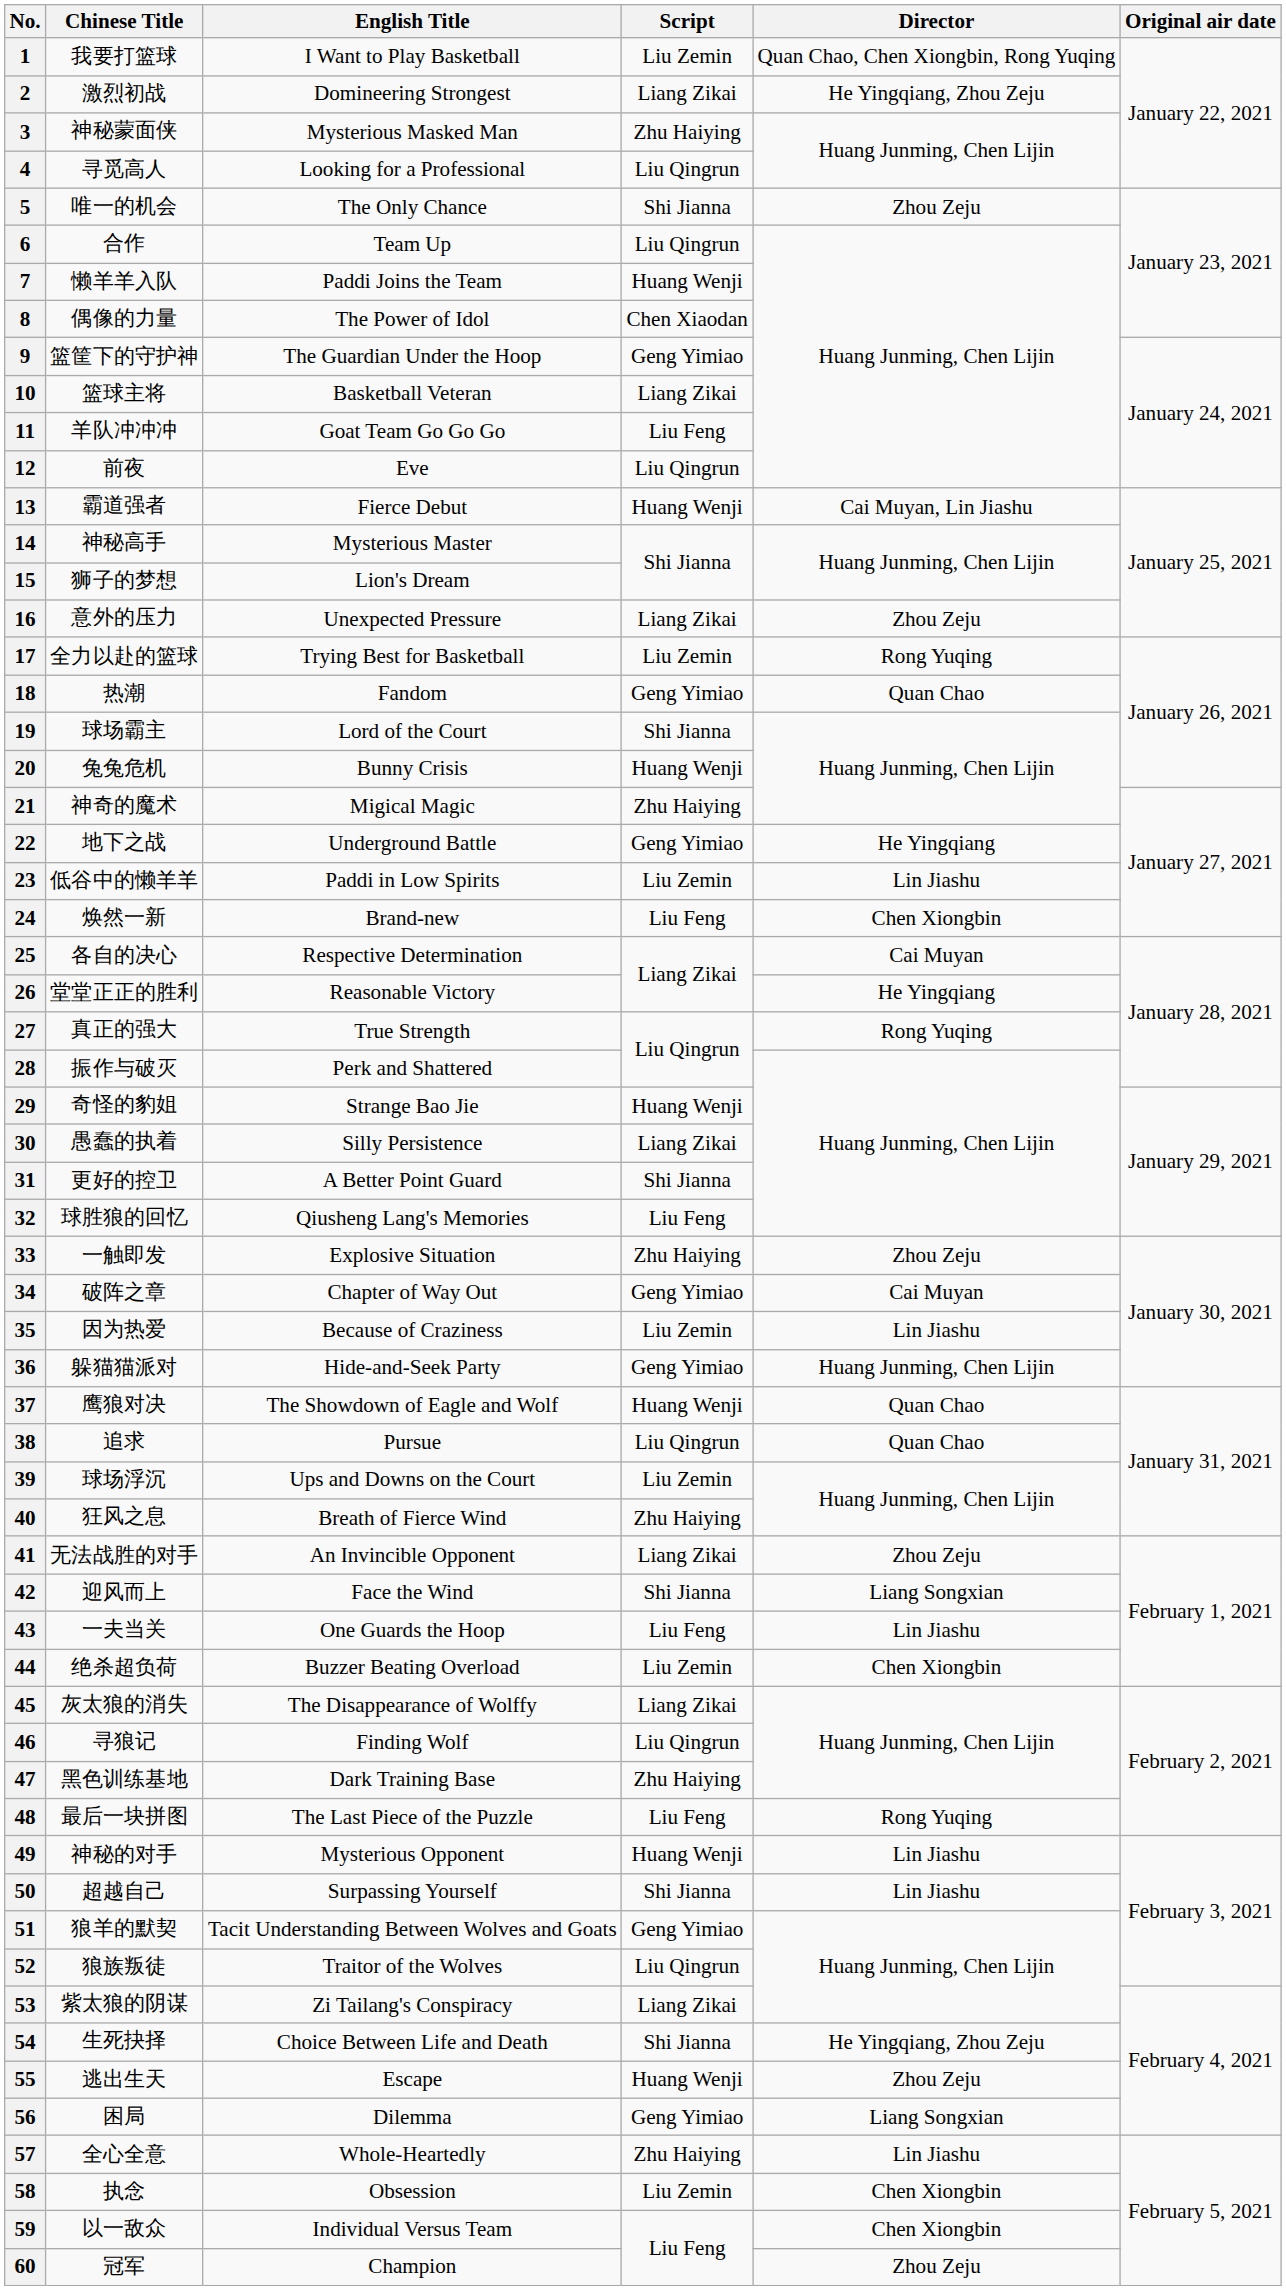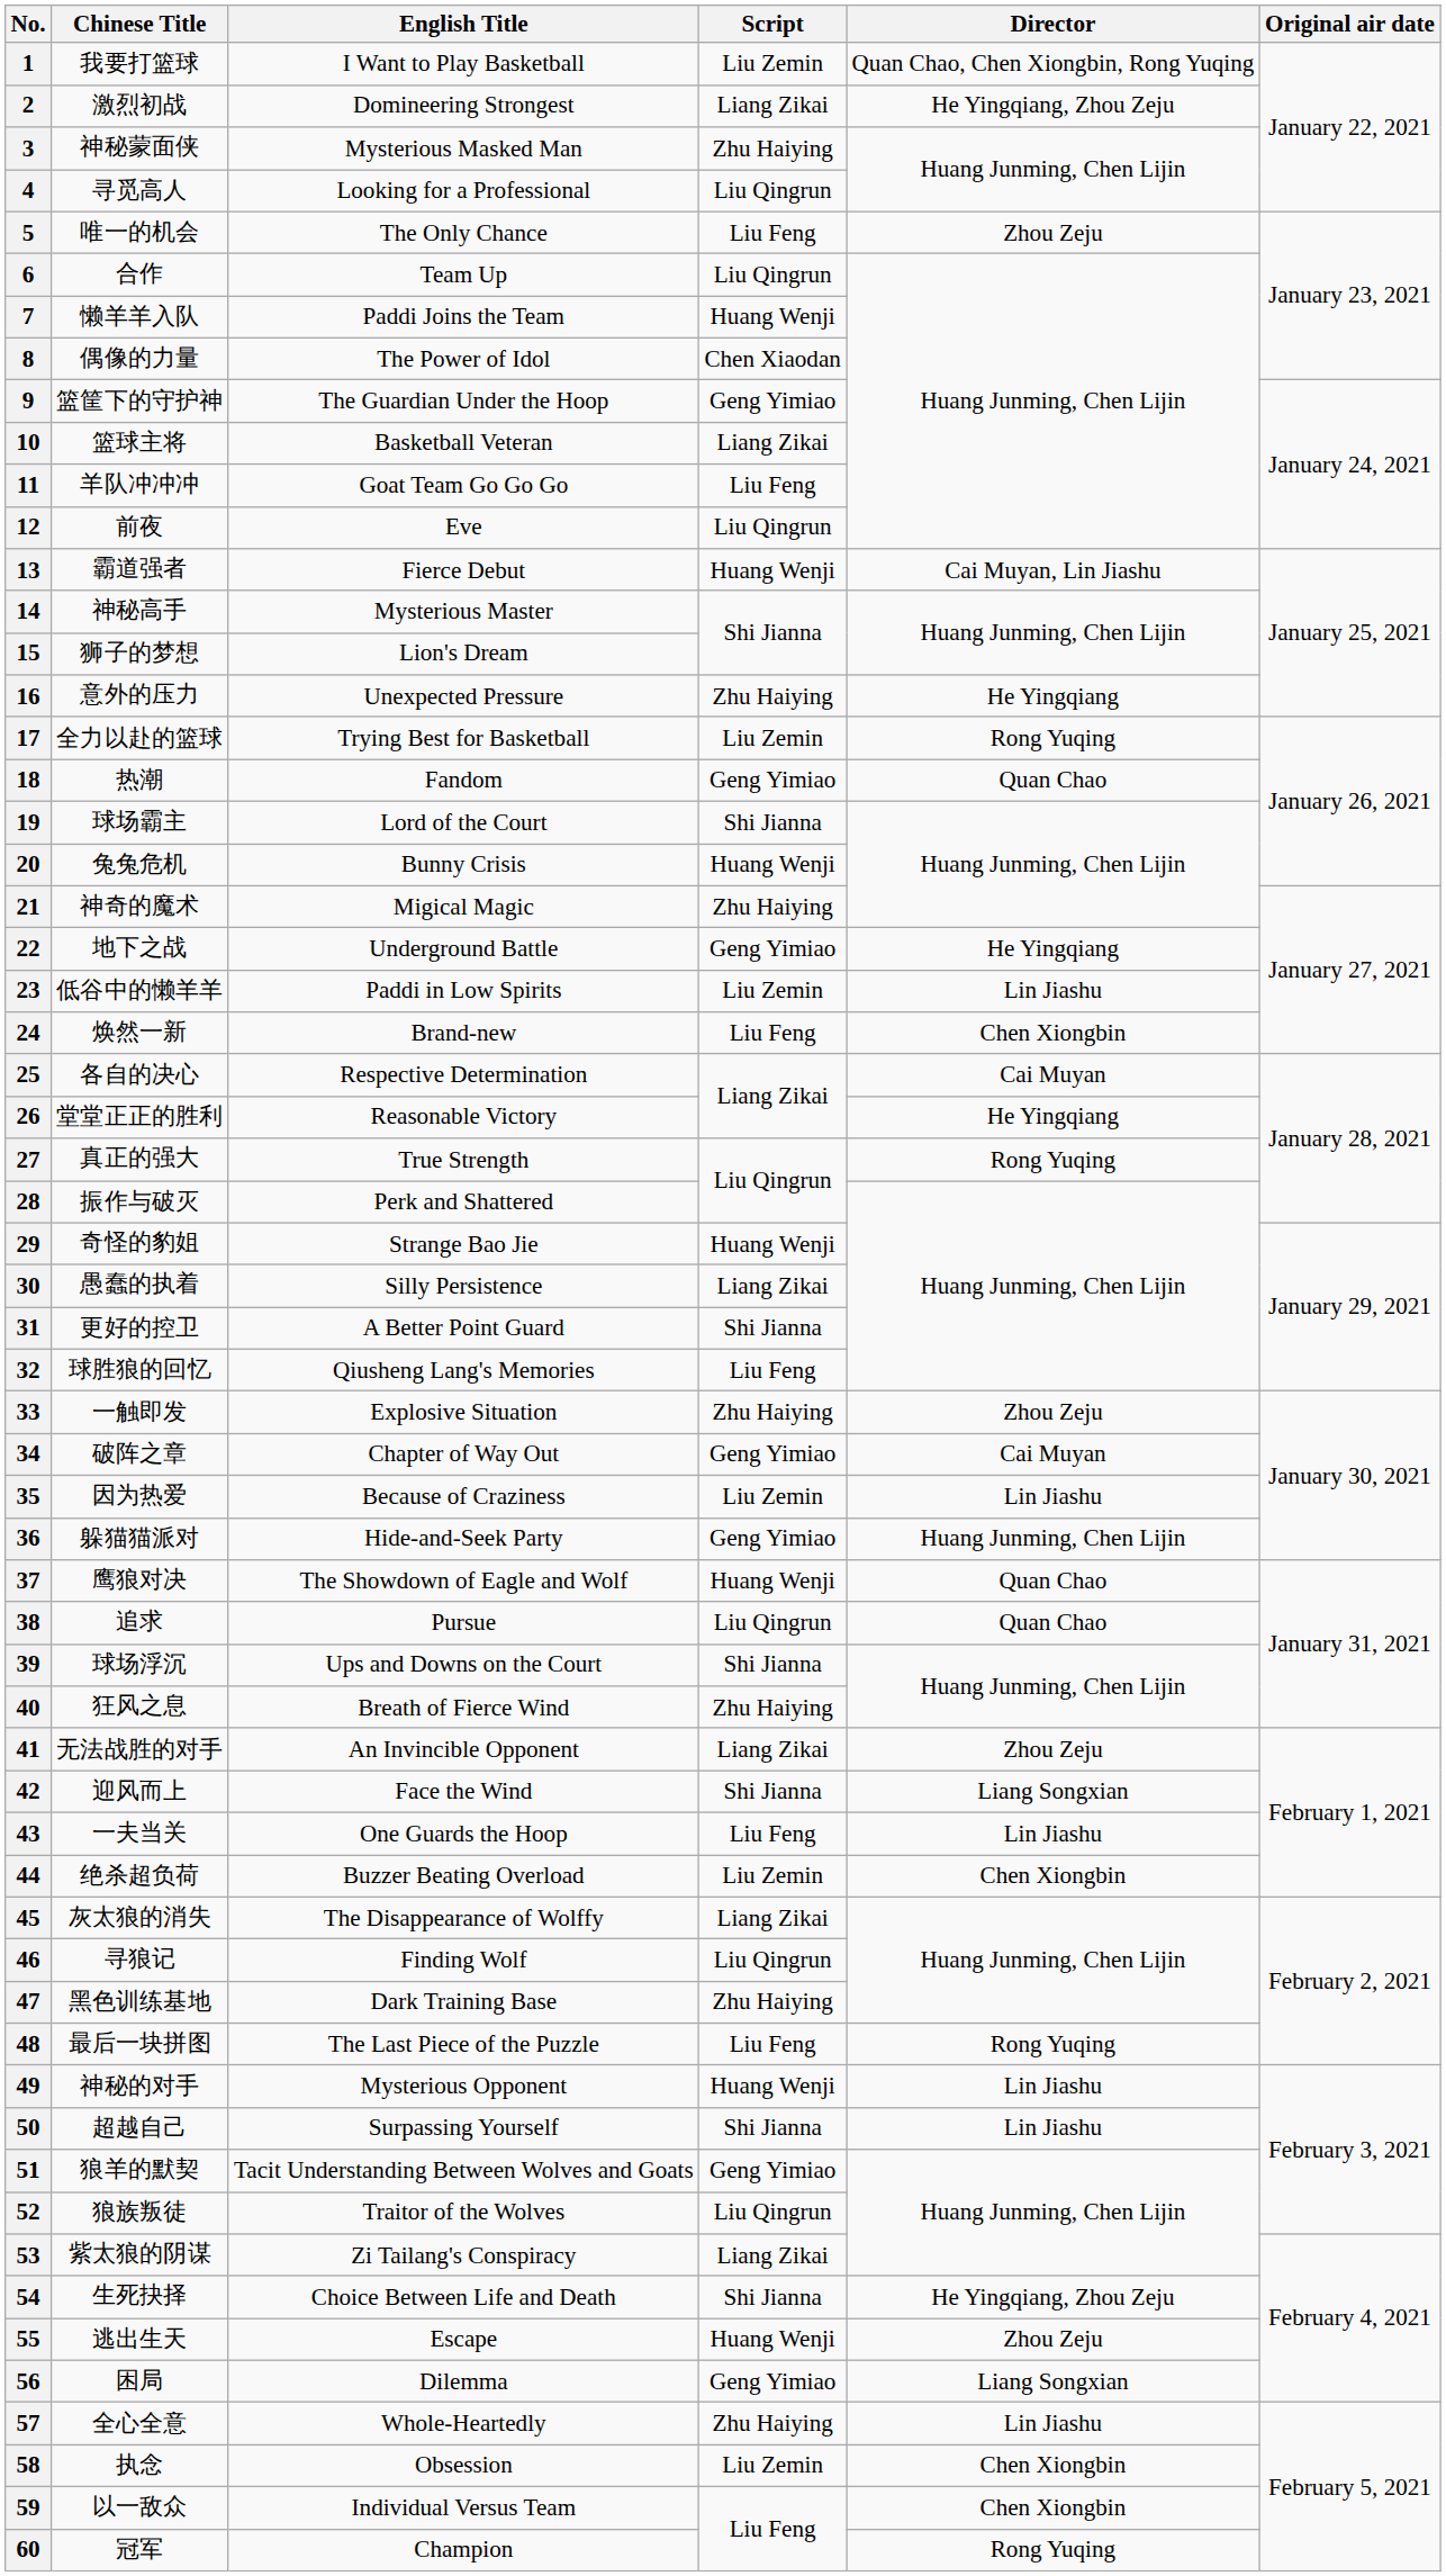 <table class="wikitable" style="text-align:center;">
 <tr>
 <th>No.</th>
 <th>Chinese Title</th>
 <th>English Title</th>
 <th>Script</th>
 <th>Director</th>
 <th>Original air date</th>
 </tr>
 <tr>
 <th>1</th>
 <td>我要打篮球</td>
 <td>I Want to Play Basketball</td>
 <td>Liu Zemin</td>
 <td>Quan Chao, Chen Xiongbin, Rong Yuqing</td>
 <td rowspan="4">January 22, 2021</td>
 </tr>
 <tr>
 <th>2</th>
 <td>激烈初战</td>
 <td>Domineering Strongest</td>
 <td>Liang Zikai</td>
 <td>He Yingqiang, Zhou Zeju</td>
 </tr>
 <tr>
 <th>3</th>
 <td>神秘蒙面侠</td>
 <td>Mysterious Masked Man</td>
 <td>Zhu Haiying</td>
 <td rowspan="2">Huang Junming, Chen Lijin</td>
 </tr>
 <tr>
 <th>4</th>
 <td>寻觅高人</td>
 <td>Looking for a Professional</td>
 <td>Liu Qingrun</td>
 </tr>
 <tr>
 <th>5</th>
 <td>唯一的机会</td>
 <td>The Only Chance</td>
-<td>Shi Jianna</td>
+<td>Liu Feng</td>
 <td>Zhou Zeju</td>
 <td rowspan="4">January 23, 2021</td>
 </tr>
 <tr>
 <th>6</th>
 <td>合作</td>
 <td>Team Up</td>
 <td>Liu Qingrun</td>
 <td rowspan="7">Huang Junming, Chen Lijin</td>
 </tr>
 <tr>
 <th>7</th>
 <td>懒羊羊入队</td>
 <td>Paddi Joins the Team</td>
 <td>Huang Wenji</td>
 </tr>
 <tr>
 <th>8</th>
 <td>偶像的力量</td>
 <td>The Power of Idol</td>
 <td>Chen Xiaodan</td>
 </tr>
 <tr>
 <th>9</th>
 <td>篮筐下的守护神</td>
 <td>The Guardian Under the Hoop</td>
 <td>Geng Yimiao</td>
 <td rowspan="4">January 24, 2021</td>
 </tr>
 <tr>
 <th>10</th>
 <td>篮球主将</td>
 <td>Basketball Veteran</td>
 <td>Liang Zikai</td>
 </tr>
 <tr>
 <th>11</th>
 <td>羊队冲冲冲</td>
 <td>Goat Team Go Go Go</td>
 <td>Liu Feng</td>
 </tr>
 <tr>
 <th>12</th>
 <td>前夜</td>
 <td>Eve</td>
 <td>Liu Qingrun</td>
 </tr>
 <tr>
 <th>13</th>
 <td>霸道强者</td>
 <td>Fierce Debut</td>
 <td>Huang Wenji</td>
 <td>Cai Muyan, Lin Jiashu</td>
 <td rowspan="4">January 25, 2021</td>
 </tr>
 <tr>
 <th>14</th>
 <td>神秘高手</td>
 <td>Mysterious Master</td>
 <td rowspan="2">Shi Jianna</td>
 <td rowspan="2">Huang Junming, Chen Lijin</td>
 </tr>
 <tr>
 <th>15</th>
 <td>狮子的梦想</td>
 <td>Lion's Dream</td>
 </tr>
 <tr>
 <th>16</th>
 <td>意外的压力</td>
 <td>Unexpected Pressure</td>
-<td>Liang Zikai</td>
-<td>Zhou Zeju</td>
+<td>Zhu Haiying</td>
+<td>He Yingqiang</td>
 </tr>
 <tr>
 <th>17</th>
 <td>全力以赴的篮球</td>
 <td>Trying Best for Basketball</td>
 <td>Liu Zemin</td>
 <td>Rong Yuqing</td>
 <td rowspan="4">January 26, 2021</td>
 </tr>
 <tr>
 <th>18</th>
 <td>热潮</td>
 <td>Fandom</td>
 <td>Geng Yimiao</td>
 <td>Quan Chao</td>
 </tr>
 <tr>
 <th>19</th>
 <td>球场霸主</td>
 <td>Lord of the Court</td>
 <td>Shi Jianna</td>
 <td rowspan="3">Huang Junming, Chen Lijin</td>
 </tr>
 <tr>
 <th>20</th>
 <td>兔兔危机</td>
 <td>Bunny Crisis</td>
 <td>Huang Wenji</td>
 </tr>
 <tr>
 <th>21</th>
 <td>神奇的魔术</td>
 <td>Migical Magic</td>
 <td>Zhu Haiying</td>
 <td rowspan="4">January 27, 2021</td>
 </tr>
 <tr>
 <th>22</th>
 <td>地下之战</td>
 <td>Underground Battle</td>
 <td>Geng Yimiao</td>
 <td>He Yingqiang</td>
 </tr>
 <tr>
 <th>23</th>
 <td>低谷中的懒羊羊</td>
 <td>Paddi in Low Spirits</td>
 <td>Liu Zemin</td>
 <td>Lin Jiashu</td>
 </tr>
 <tr>
 <th>24</th>
 <td>焕然一新</td>
 <td>Brand-new</td>
 <td>Liu Feng</td>
 <td>Chen Xiongbin</td>
 </tr>
 <tr>
 <th>25</th>
 <td>各自的决心</td>
 <td>Respective Determination</td>
 <td rowspan="2">Liang Zikai</td>
 <td>Cai Muyan</td>
 <td rowspan="4">January 28, 2021</td>
 </tr>
 <tr>
 <th>26</th>
 <td>堂堂正正的胜利</td>
 <td>Reasonable Victory</td>
 <td>He Yingqiang</td>
 </tr>
 <tr>
 <th>27</th>
 <td>真正的强大</td>
 <td>True Strength</td>
 <td rowspan="2">Liu Qingrun</td>
 <td>Rong Yuqing</td>
 </tr>
 <tr>
 <th>28</th>
 <td>振作与破灭</td>
 <td>Perk and Shattered</td>
 <td rowspan="5">Huang Junming, Chen Lijin</td>
 </tr>
 <tr>
 <th>29</th>
 <td>奇怪的豹姐</td>
 <td>Strange Bao Jie</td>
 <td>Huang Wenji</td>
 <td rowspan="4">January 29, 2021</td>
 </tr>
 <tr>
 <th>30</th>
 <td>愚蠢的执着</td>
 <td>Silly Persistence</td>
 <td>Liang Zikai</td>
 </tr>
 <tr>
 <th>31</th>
 <td>更好的控卫</td>
 <td>A Better Point Guard</td>
 <td>Shi Jianna</td>
 </tr>
 <tr>
 <th>32</th>
 <td>球胜狼的回忆</td>
 <td>Qiusheng Lang's Memories</td>
 <td>Liu Feng</td>
 </tr>
 <tr>
 <th>33</th>
 <td>一触即发</td>
 <td>Explosive Situation</td>
 <td>Zhu Haiying</td>
 <td>Zhou Zeju</td>
 <td rowspan="4">January 30, 2021</td>
 </tr>
 <tr>
 <th>34</th>
 <td>破阵之章</td>
 <td>Chapter of Way Out</td>
 <td>Geng Yimiao</td>
 <td>Cai Muyan</td>
 </tr>
 <tr>
 <th>35</th>
 <td>因为热爱</td>
 <td>Because of Craziness</td>
 <td>Liu Zemin</td>
 <td>Lin Jiashu</td>
 </tr>
 <tr>
 <th>36</th>
 <td>躲猫猫派对</td>
 <td>Hide-and-Seek Party</td>
 <td>Geng Yimiao</td>
 <td>Huang Junming, Chen Lijin</td>
 </tr>
 <tr>
 <th>37</th>
 <td>鹰狼对决</td>
 <td>The Showdown of Eagle and Wolf</td>
 <td>Huang Wenji</td>
 <td>Quan Chao</td>
 <td rowspan="4">January 31, 2021</td>
 </tr>
 <tr>
 <th>38</th>
 <td>追求</td>
 <td>Pursue</td>
 <td>Liu Qingrun</td>
 <td>Quan Chao</td>
 </tr>
 <tr>
 <th>39</th>
 <td>球场浮沉</td>
 <td>Ups and Downs on the Court</td>
-<td>Liu Zemin</td>
+<td>Shi Jianna</td>
 <td rowspan="2">Huang Junming, Chen Lijin</td>
 </tr>
 <tr>
 <th>40</th>
 <td>狂风之息</td>
 <td>Breath of Fierce Wind</td>
 <td>Zhu Haiying</td>
 </tr>
 <tr>
 <th>41</th>
 <td>无法战胜的对手</td>
 <td>An Invincible Opponent</td>
 <td>Liang Zikai</td>
 <td>Zhou Zeju</td>
 <td rowspan="4">February 1, 2021</td>
 </tr>
 <tr>
 <th>42</th>
 <td>迎风而上</td>
 <td>Face the Wind</td>
 <td>Shi Jianna</td>
 <td>Liang Songxian</td>
 </tr>
 <tr>
 <th>43</th>
 <td>一夫当关</td>
 <td>One Guards the Hoop</td>
 <td>Liu Feng</td>
 <td>Lin Jiashu</td>
 </tr>
 <tr>
 <th>44</th>
 <td>绝杀超负荷</td>
 <td>Buzzer Beating Overload</td>
 <td>Liu Zemin</td>
 <td>Chen Xiongbin</td>
 </tr>
 <tr>
 <th>45</th>
 <td>灰太狼的消失</td>
 <td>The Disappearance of Wolffy</td>
 <td>Liang Zikai</td>
 <td rowspan="3">Huang Junming, Chen Lijin</td>
 <td rowspan="4">February 2, 2021</td>
 </tr>
 <tr>
 <th>46</th>
 <td>寻狼记</td>
 <td>Finding Wolf</td>
 <td>Liu Qingrun</td>
 </tr>
 <tr>
 <th>47</th>
 <td>黑色训练基地</td>
 <td>Dark Training Base</td>
 <td>Zhu Haiying</td>
 </tr>
 <tr>
 <th>48</th>
 <td>最后一块拼图</td>
 <td>The Last Piece of the Puzzle</td>
 <td>Liu Feng</td>
 <td>Rong Yuqing</td>
 </tr>
 <tr>
 <th>49</th>
 <td>神秘的对手</td>
 <td>Mysterious Opponent</td>
 <td>Huang Wenji</td>
 <td>Lin Jiashu</td>
 <td rowspan="4">February 3, 2021</td>
 </tr>
 <tr>
 <th>50</th>
 <td>超越自己</td>
 <td>Surpassing Yourself</td>
 <td>Shi Jianna</td>
 <td>Lin Jiashu</td>
 </tr>
 <tr>
 <th>51</th>
 <td>狼羊的默契</td>
 <td>Tacit Understanding Between Wolves and Goats</td>
 <td>Geng Yimiao</td>
 <td rowspan="3">Huang Junming, Chen Lijin</td>
 </tr>
 <tr>
 <th>52</th>
 <td>狼族叛徒</td>
 <td>Traitor of the Wolves</td>
 <td>Liu Qingrun</td>
 </tr>
 <tr>
 <th>53</th>
 <td>紫太狼的阴谋</td>
 <td>Zi Tailang's Conspiracy</td>
 <td>Liang Zikai</td>
 <td rowspan="4">February 4, 2021</td>
 </tr>
 <tr>
 <th>54</th>
 <td>生死抉择</td>
 <td>Choice Between Life and Death</td>
 <td>Shi Jianna</td>
 <td>He Yingqiang, Zhou Zeju</td>
 </tr>
 <tr>
 <th>55</th>
 <td>逃出生天</td>
 <td>Escape</td>
 <td>Huang Wenji</td>
 <td>Zhou Zeju</td>
 </tr>
 <tr>
 <th>56</th>
 <td>困局</td>
 <td>Dilemma</td>
 <td>Geng Yimiao</td>
 <td>Liang Songxian</td>
 </tr>
 <tr>
 <th>57</th>
 <td>全心全意</td>
 <td>Whole-Heartedly</td>
 <td>Zhu Haiying</td>
 <td>Lin Jiashu</td>
 <td rowspan="4">February 5, 2021</td>
 </tr>
 <tr>
 <th>58</th>
 <td>执念</td>
 <td>Obsession</td>
 <td>Liu Zemin</td>
 <td>Chen Xiongbin</td>
 </tr>
 <tr>
 <th>59</th>
 <td>以一敌众</td>
 <td>Individual Versus Team</td>
 <td rowspan="2">Liu Feng</td>
 <td>Chen Xiongbin</td>
 </tr>
 <tr>
 <th>60</th>
 <td>冠军</td>
 <td>Champion</td>
-<td>Zhou Zeju</td>
+<td>Rong Yuqing</td>
 </tr>
 </table>
